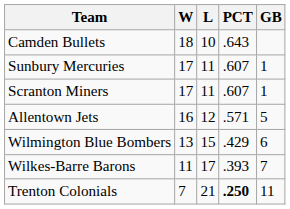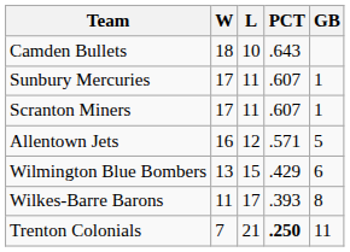 <table class="wikitable" style="font-size:90%">
 <tr>
 <th>Team</th>
 <th>W</th>
 <th>L</th>
 <th>PCT</th>
 <th>GB</th>
 </tr>
 <tr>
 <td>Camden Bullets</td>
 <td>18</td>
 <td>10</td>
 <td>.643</td>
 <td></td>
 </tr>
 <tr>
 <td>Sunbury Mercuries</td>
 <td>17</td>
 <td>11</td>
 <td>.607</td>
 <td>1</td>
 </tr>
 <tr>
 <td>Scranton Miners</td>
 <td>17</td>
 <td>11</td>
 <td>.607</td>
 <td>1</td>
 </tr>
 <tr>
 <td>Allentown Jets</td>
 <td>16</td>
 <td>12</td>
 <td>.571</td>
 <td>5</td>
 </tr>
 <tr>
 <td>Wilmington Blue Bombers</td>
 <td>13</td>
 <td>15</td>
 <td>.429</td>
 <td>6</td>
 </tr>
 <tr>
 <td>Wilkes-Barre Barons</td>
 <td>11</td>
 <td>17</td>
 <td>.393</td>
-<td>7</td>
+<td>8</td>
 </tr>
 <tr>
 <td>Trenton Colonials</td>
 <td>7</td>
 <td>21</td>
 <td><strong>.250</strong></td>
 <td>11</td>
 </tr>
 </table>
